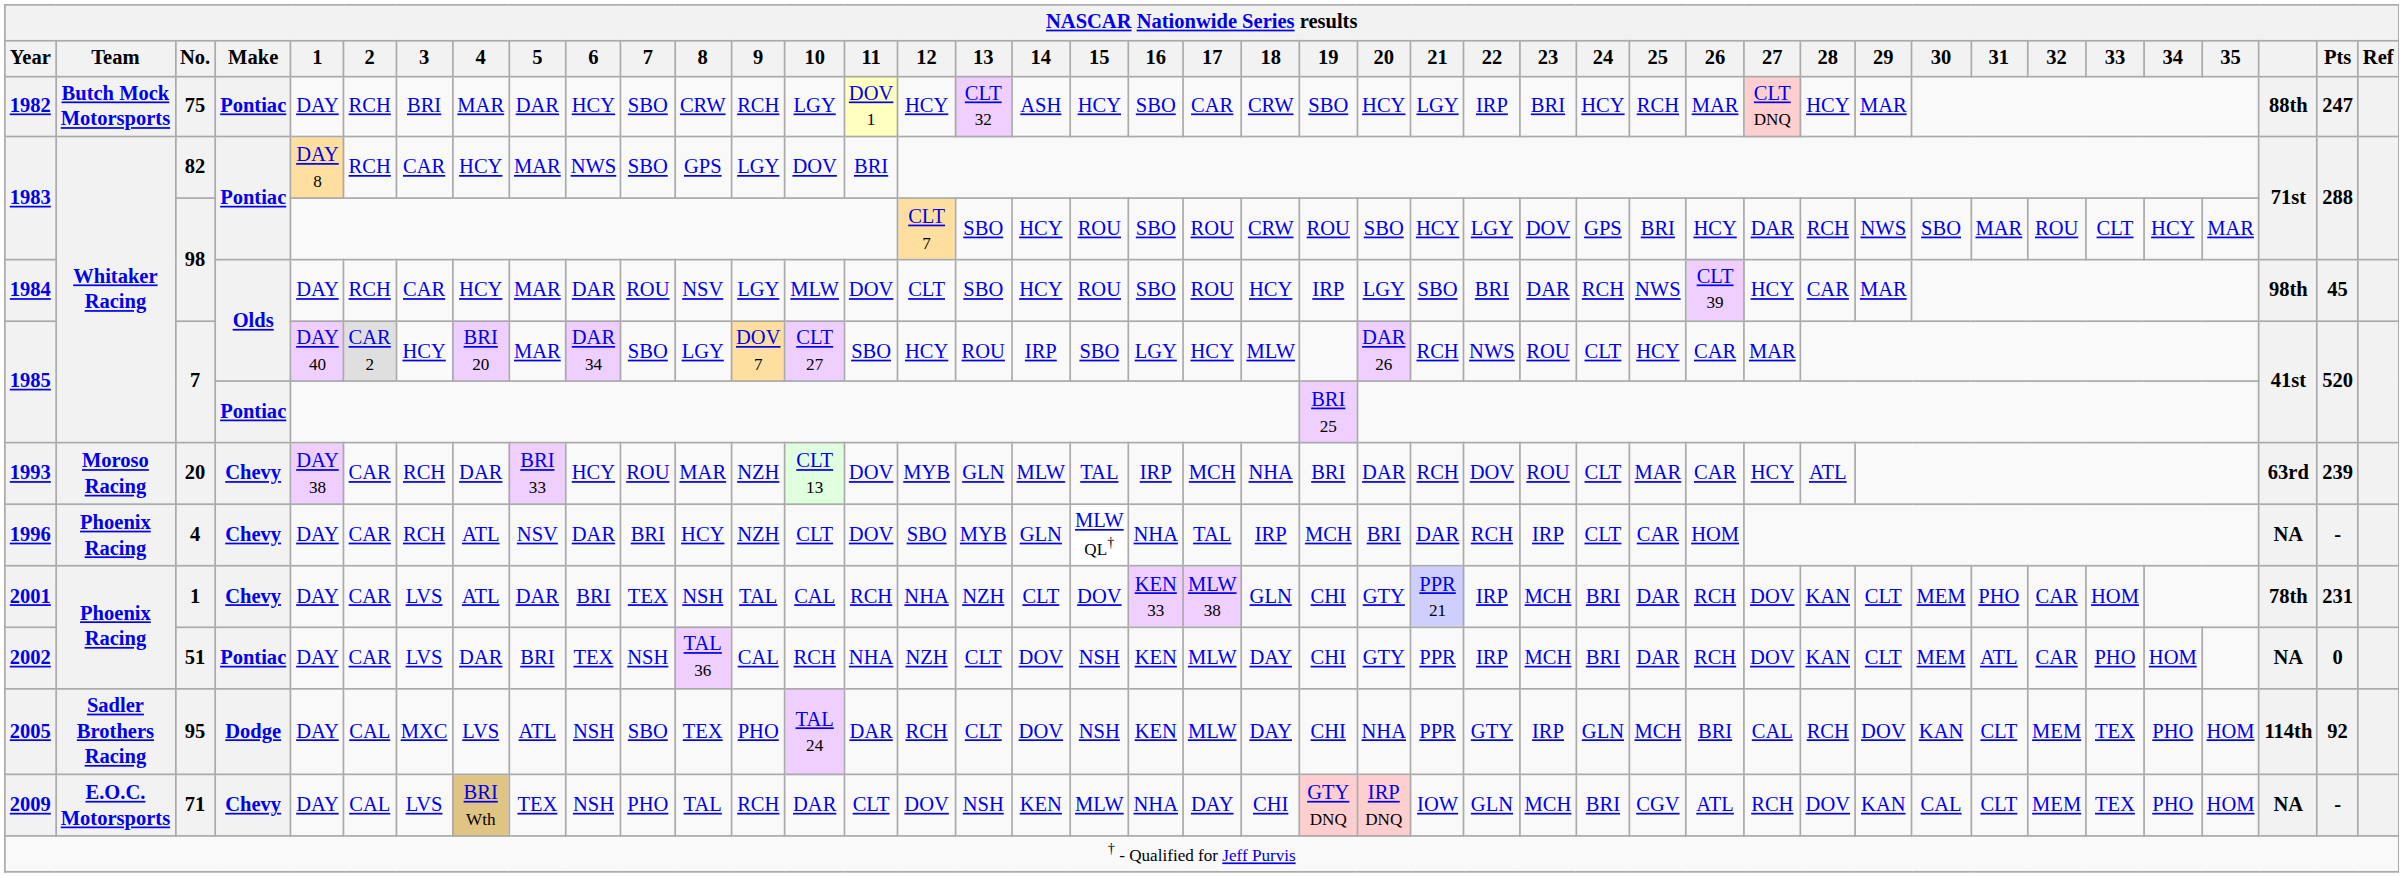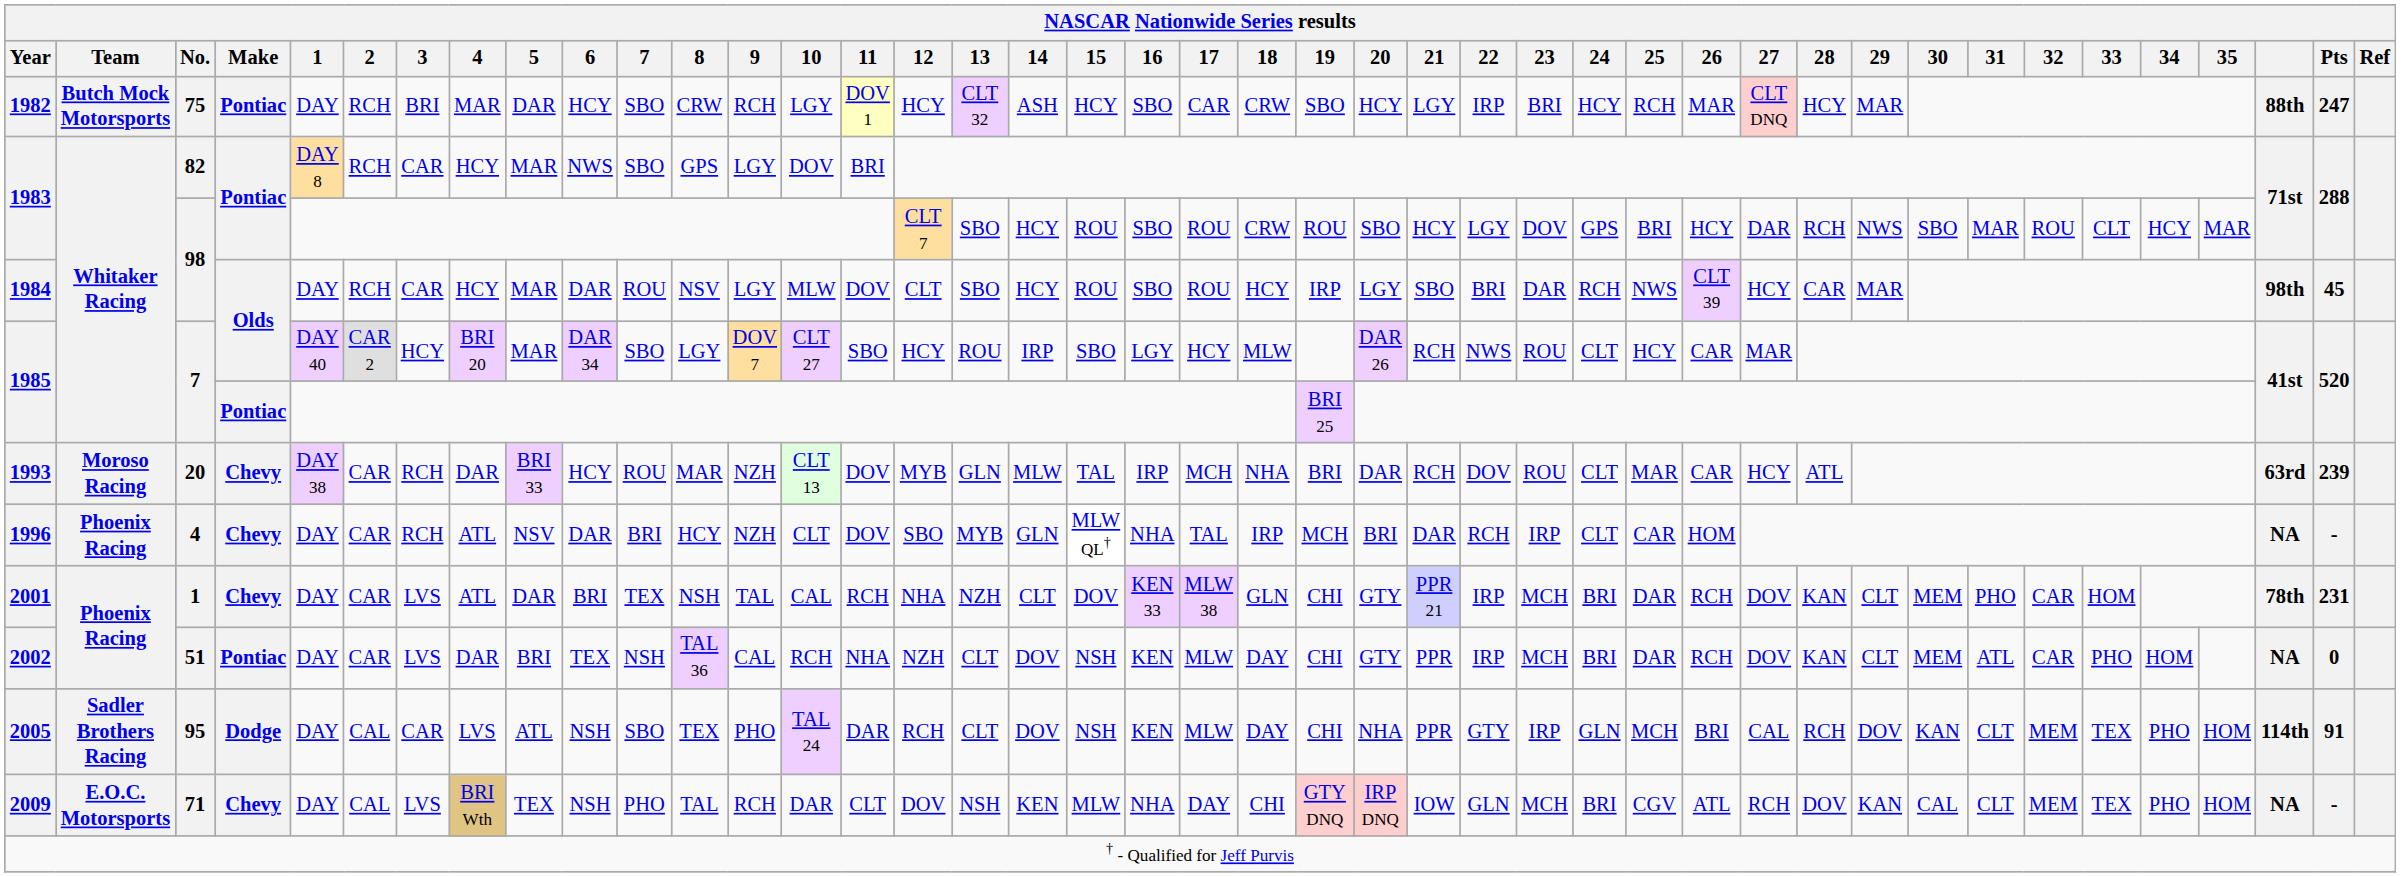 <table class="wikitable" style="text-align:center; font-size:75%">
 <tr>
 <th colspan=42><a href='#'>NASCAR</a> <a href='#'>Nationwide Series</a> results</th>
 </tr>
 <tr>
 <th>Year</th>
 <th>Team</th>
 <th>No.</th>
 <th>Make</th>
 <th>1</th>
 <th>2</th>
 <th>3</th>
 <th>4</th>
 <th>5</th>
 <th>6</th>
 <th>7</th>
 <th>8</th>
 <th>9</th>
 <th>10</th>
 <th>11</th>
 <th>12</th>
 <th>13</th>
 <th>14</th>
 <th>15</th>
 <th>16</th>
 <th>17</th>
 <th>18</th>
 <th>19</th>
 <th>20</th>
 <th>21</th>
 <th>22</th>
 <th>23</th>
 <th>24</th>
 <th>25</th>
 <th>26</th>
 <th>27</th>
 <th>28</th>
 <th>29</th>
 <th>30</th>
 <th>31</th>
 <th>32</th>
 <th>33</th>
 <th>34</th>
 <th>35</th>
 <th></th>
 <th>Pts</th>
 <th>Ref</th>
 </tr>
 <tr>
 <th><a href='#'>1982</a></th>
 <th><a href='#'>Butch Mock Motorsports</a></th>
 <th>75</th>
 <th><a href='#'>Pontiac</a></th>
 <td><a href='#'>DAY</a></td>
 <td><a href='#'>RCH</a></td>
 <td><a href='#'>BRI</a></td>
 <td><a href='#'>MAR</a></td>
 <td><a href='#'>DAR</a></td>
 <td><a href='#'>HCY</a></td>
 <td><a href='#'>SBO</a></td>
 <td><a href='#'>CRW</a></td>
 <td><a href='#'>RCH</a></td>
 <td><a href='#'>LGY</a></td>
 <td style="background:#FFFFBF;"><a href='#'>DOV</a><br><small>1</small></td>
 <td><a href='#'>HCY</a></td>
 <td style="background:#EFCFFF;"><a href='#'>CLT</a><br><small>32</small></td>
 <td><a href='#'>ASH</a></td>
 <td><a href='#'>HCY</a></td>
 <td><a href='#'>SBO</a></td>
 <td><a href='#'>CAR</a></td>
 <td><a href='#'>CRW</a></td>
 <td><a href='#'>SBO</a></td>
 <td><a href='#'>HCY</a></td>
 <td><a href='#'>LGY</a></td>
 <td><a href='#'>IRP</a></td>
 <td><a href='#'>BRI</a></td>
 <td><a href='#'>HCY</a></td>
 <td><a href='#'>RCH</a></td>
 <td><a href='#'>MAR</a></td>
 <td style="background:#FFCFCF;"><a href='#'>CLT</a><br><small>DNQ</small></td>
 <td><a href='#'>HCY</a></td>
 <td><a href='#'>MAR</a></td>
 <td colspan=6></td>
 <th>88th</th>
 <th>247</th>
 <th></th>
 </tr>
 <tr>
 <th rowspan=2><a href='#'>1983</a></th>
 <th rowspan=5><a href='#'>Whitaker Racing</a></th>
 <th>82</th>
 <th rowspan=2><a href='#'>Pontiac</a></th>
 <td style="background:#FFDF9F;"><a href='#'>DAY</a><br><small>8</small></td>
 <td><a href='#'>RCH</a></td>
 <td><a href='#'>CAR</a></td>
 <td><a href='#'>HCY</a></td>
 <td><a href='#'>MAR</a></td>
 <td><a href='#'>NWS</a></td>
 <td><a href='#'>SBO</a></td>
 <td><a href='#'>GPS</a></td>
 <td><a href='#'>LGY</a></td>
 <td><a href='#'>DOV</a></td>
 <td><a href='#'>BRI</a></td>
 <td colspan=24></td>
 <th rowspan=2>71st</th>
 <th rowspan=2>288</th>
 <th rowspan=2></th>
 </tr>
 <tr>
 <th rowspan=2>98</th>
 <td colspan=11></td>
 <td style="background:#FFDF9F;"><a href='#'>CLT</a><br><small>7</small></td>
 <td><a href='#'>SBO</a></td>
 <td><a href='#'>HCY</a></td>
 <td><a href='#'>ROU</a></td>
 <td><a href='#'>SBO</a></td>
 <td><a href='#'>ROU</a></td>
 <td><a href='#'>CRW</a></td>
 <td><a href='#'>ROU</a></td>
 <td><a href='#'>SBO</a></td>
 <td><a href='#'>HCY</a></td>
 <td><a href='#'>LGY</a></td>
 <td><a href='#'>DOV</a></td>
 <td><a href='#'>GPS</a></td>
 <td><a href='#'>BRI</a></td>
 <td><a href='#'>HCY</a></td>
 <td><a href='#'>DAR</a></td>
 <td><a href='#'>RCH</a></td>
 <td><a href='#'>NWS</a></td>
 <td><a href='#'>SBO</a></td>
 <td><a href='#'>MAR</a></td>
 <td><a href='#'>ROU</a></td>
 <td><a href='#'>CLT</a></td>
 <td><a href='#'>HCY</a></td>
 <td><a href='#'>MAR</a></td>
 </tr>
 <tr>
 <th><a href='#'>1984</a></th>
 <th rowspan=2><a href='#'>Olds</a></th>
 <td><a href='#'>DAY</a></td>
 <td><a href='#'>RCH</a></td>
 <td><a href='#'>CAR</a></td>
 <td><a href='#'>HCY</a></td>
 <td><a href='#'>MAR</a></td>
 <td><a href='#'>DAR</a></td>
 <td><a href='#'>ROU</a></td>
 <td><a href='#'>NSV</a></td>
 <td><a href='#'>LGY</a></td>
 <td><a href='#'>MLW</a></td>
 <td><a href='#'>DOV</a></td>
 <td><a href='#'>CLT</a></td>
 <td><a href='#'>SBO</a></td>
 <td><a href='#'>HCY</a></td>
 <td><a href='#'>ROU</a></td>
 <td><a href='#'>SBO</a></td>
 <td><a href='#'>ROU</a></td>
 <td><a href='#'>HCY</a></td>
 <td><a href='#'>IRP</a></td>
 <td><a href='#'>LGY</a></td>
 <td><a href='#'>SBO</a></td>
 <td><a href='#'>BRI</a></td>
 <td><a href='#'>DAR</a></td>
 <td><a href='#'>RCH</a></td>
 <td><a href='#'>NWS</a></td>
 <td style="background:#EFCFFF;"><a href='#'>CLT</a><br><small>39</small></td>
 <td><a href='#'>HCY</a></td>
 <td><a href='#'>CAR</a></td>
 <td><a href='#'>MAR</a></td>
 <td colspan=6></td>
 <th>98th</th>
 <th>45</th>
 <th></th>
 </tr>
 <tr>
 <th rowspan=2><a href='#'>1985</a></th>
 <th rowspan=2>7</th>
 <td style="background:#EFCFFF;"><a href='#'>DAY</a><br><small>40</small></td>
 <td style="background:#DFDFDF;"><a href='#'>CAR</a><br><small>2</small></td>
 <td><a href='#'>HCY</a></td>
 <td style="background:#EFCFFF;"><a href='#'>BRI</a><br><small>20</small></td>
 <td><a href='#'>MAR</a></td>
 <td style="background:#EFCFFF;"><a href='#'>DAR</a><br><small>34</small></td>
 <td><a href='#'>SBO</a></td>
 <td><a href='#'>LGY</a></td>
 <td style="background:#FFDF9F;"><a href='#'>DOV</a><br><small>7</small></td>
 <td style="background:#EFCFFF;"><a href='#'>CLT</a><br><small>27</small></td>
 <td><a href='#'>SBO</a></td>
 <td><a href='#'>HCY</a></td>
 <td><a href='#'>ROU</a></td>
 <td><a href='#'>IRP</a></td>
 <td><a href='#'>SBO</a></td>
 <td><a href='#'>LGY</a></td>
 <td><a href='#'>HCY</a></td>
 <td><a href='#'>MLW</a></td>
 <td></td>
 <td style="background:#EFCFFF;"><a href='#'>DAR</a><br><small>26</small></td>
 <td><a href='#'>RCH</a></td>
 <td><a href='#'>NWS</a></td>
 <td><a href='#'>ROU</a></td>
 <td><a href='#'>CLT</a></td>
 <td><a href='#'>HCY</a></td>
 <td><a href='#'>CAR</a></td>
 <td><a href='#'>MAR</a></td>
 <td colspan=8></td>
 <th rowspan=2>41st</th>
 <th rowspan=2>520</th>
 <th rowspan=2></th>
 </tr>
 <tr>
 <th><a href='#'>Pontiac</a></th>
 <td colspan=18></td>
 <td style="background:#EFCFFF;"><a href='#'>BRI</a><br><small>25</small></td>
 <td colspan=16></td>
 </tr>
 <tr>
 <th><a href='#'>1993</a></th>
 <th><a href='#'>Moroso Racing</a></th>
 <th>20</th>
 <th><a href='#'>Chevy</a></th>
 <td style="background:#EFCFFF;"><a href='#'>DAY</a><br><small>38</small></td>
 <td><a href='#'>CAR</a></td>
 <td><a href='#'>RCH</a></td>
 <td><a href='#'>DAR</a></td>
 <td style="background:#EFCFFF;"><a href='#'>BRI</a><br><small>33</small></td>
 <td><a href='#'>HCY</a></td>
 <td><a href='#'>ROU</a></td>
 <td><a href='#'>MAR</a></td>
 <td><a href='#'>NZH</a></td>
 <td style="background:#DFFFDF;"><a href='#'>CLT</a><br><small>13</small></td>
 <td><a href='#'>DOV</a></td>
 <td><a href='#'>MYB</a></td>
 <td><a href='#'>GLN</a></td>
 <td><a href='#'>MLW</a></td>
 <td><a href='#'>TAL</a></td>
 <td><a href='#'>IRP</a></td>
 <td><a href='#'>MCH</a></td>
 <td><a href='#'>NHA</a></td>
 <td><a href='#'>BRI</a></td>
 <td><a href='#'>DAR</a></td>
 <td><a href='#'>RCH</a></td>
 <td><a href='#'>DOV</a></td>
 <td><a href='#'>ROU</a></td>
 <td><a href='#'>CLT</a></td>
 <td><a href='#'>MAR</a></td>
 <td><a href='#'>CAR</a></td>
 <td><a href='#'>HCY</a></td>
 <td><a href='#'>ATL</a></td>
 <td colspan=7></td>
 <th>63rd</th>
 <th>239</th>
 <th></th>
 </tr>
 <tr>
 <th><a href='#'>1996</a></th>
 <th><a href='#'>Phoenix Racing</a></th>
 <th>4</th>
 <th><a href='#'>Chevy</a></th>
 <td><a href='#'>DAY</a></td>
 <td><a href='#'>CAR</a></td>
 <td><a href='#'>RCH</a></td>
 <td><a href='#'>ATL</a></td>
 <td><a href='#'>NSV</a></td>
 <td><a href='#'>DAR</a></td>
 <td><a href='#'>BRI</a></td>
 <td><a href='#'>HCY</a></td>
 <td><a href='#'>NZH</a></td>
 <td><a href='#'>CLT</a></td>
 <td><a href='#'>DOV</a></td>
 <td><a href='#'>SBO</a></td>
 <td><a href='#'>MYB</a></td>
 <td><a href='#'>GLN</a></td>
 <td style="background:#FFFFFF;"><a href='#'>MLW</a><br><small>QL<sup>†</sup></small></td>
 <td><a href='#'>NHA</a></td>
 <td><a href='#'>TAL</a></td>
 <td><a href='#'>IRP</a></td>
 <td><a href='#'>MCH</a></td>
 <td><a href='#'>BRI</a></td>
 <td><a href='#'>DAR</a></td>
 <td><a href='#'>RCH</a></td>
 <td><a href='#'>IRP</a></td>
 <td><a href='#'>CLT</a></td>
 <td><a href='#'>CAR</a></td>
 <td><a href='#'>HOM</a></td>
 <td colspan=9></td>
 <th>NA</th>
 <th>-</th>
 <th></th>
 </tr>
 <tr>
 <th><a href='#'>2001</a></th>
 <th rowspan=2><a href='#'>Phoenix Racing</a></th>
 <th>1</th>
 <th><a href='#'>Chevy</a></th>
 <td><a href='#'>DAY</a></td>
 <td><a href='#'>CAR</a></td>
 <td><a href='#'>LVS</a></td>
 <td><a href='#'>ATL</a></td>
 <td><a href='#'>DAR</a></td>
 <td><a href='#'>BRI</a></td>
 <td><a href='#'>TEX</a></td>
 <td><a href='#'>NSH</a></td>
 <td><a href='#'>TAL</a></td>
 <td><a href='#'>CAL</a></td>
 <td><a href='#'>RCH</a></td>
 <td><a href='#'>NHA</a></td>
 <td><a href='#'>NZH</a></td>
 <td><a href='#'>CLT</a></td>
 <td><a href='#'>DOV</a></td>
 <td style="background:#EFCFFF;"><a href='#'>KEN</a><br><small>33</small></td>
 <td style="background:#EFCFFF;"><a href='#'>MLW</a><br><small>38</small></td>
 <td><a href='#'>GLN</a></td>
 <td><a href='#'>CHI</a></td>
 <td><a href='#'>GTY</a></td>
 <td style="background:#CFCFFF;"><a href='#'>PPR</a><br><small>21</small></td>
 <td><a href='#'>IRP</a></td>
 <td><a href='#'>MCH</a></td>
 <td><a href='#'>BRI</a></td>
 <td><a href='#'>DAR</a></td>
 <td><a href='#'>RCH</a></td>
 <td><a href='#'>DOV</a></td>
 <td><a href='#'>KAN</a></td>
 <td><a href='#'>CLT</a></td>
 <td><a href='#'>MEM</a></td>
 <td><a href='#'>PHO</a></td>
 <td><a href='#'>CAR</a></td>
 <td><a href='#'>HOM</a></td>
 <td colspan=2></td>
 <th>78th</th>
 <th>231</th>
 <th></th>
 </tr>
 <tr>
 <th><a href='#'>2002</a></th>
 <th>51</th>
 <th><a href='#'>Pontiac</a></th>
 <td><a href='#'>DAY</a></td>
 <td><a href='#'>CAR</a></td>
 <td><a href='#'>LVS</a></td>
 <td><a href='#'>DAR</a></td>
 <td><a href='#'>BRI</a></td>
 <td><a href='#'>TEX</a></td>
 <td><a href='#'>NSH</a></td>
 <td style="background:#EFCFFF;"><a href='#'>TAL</a><br><small>36</small></td>
 <td><a href='#'>CAL</a></td>
 <td><a href='#'>RCH</a></td>
 <td><a href='#'>NHA</a></td>
 <td><a href='#'>NZH</a></td>
 <td><a href='#'>CLT</a></td>
 <td><a href='#'>DOV</a></td>
 <td><a href='#'>NSH</a></td>
 <td><a href='#'>KEN</a></td>
 <td><a href='#'>MLW</a></td>
 <td><a href='#'>DAY</a></td>
 <td><a href='#'>CHI</a></td>
 <td><a href='#'>GTY</a></td>
 <td><a href='#'>PPR</a></td>
 <td><a href='#'>IRP</a></td>
 <td><a href='#'>MCH</a></td>
 <td><a href='#'>BRI</a></td>
 <td><a href='#'>DAR</a></td>
 <td><a href='#'>RCH</a></td>
 <td><a href='#'>DOV</a></td>
 <td><a href='#'>KAN</a></td>
 <td><a href='#'>CLT</a></td>
 <td><a href='#'>MEM</a></td>
 <td><a href='#'>ATL</a></td>
 <td><a href='#'>CAR</a></td>
 <td><a href='#'>PHO</a></td>
 <td><a href='#'>HOM</a></td>
 <td></td>
 <th>NA</th>
 <th>0</th>
 <th></th>
 </tr>
 <tr>
 <th><a href='#'>2005</a></th>
 <th><a href='#'>Sadler Brothers Racing</a></th>
 <th>95</th>
 <th><a href='#'>Dodge</a></th>
 <td><a href='#'>DAY</a></td>
 <td><a href='#'>CAL</a></td>
-<td><a href='#'>MXC</a></td>
+<td><a href='#'>CAR</a></td>
 <td><a href='#'>LVS</a></td>
 <td><a href='#'>ATL</a></td>
 <td><a href='#'>NSH</a></td>
 <td><a href='#'>SBO</a></td>
 <td><a href='#'>TEX</a></td>
 <td><a href='#'>PHO</a></td>
 <td style="background:#EFCFFF;"><a href='#'>TAL</a><br><small>24</small></td>
 <td><a href='#'>DAR</a></td>
 <td><a href='#'>RCH</a></td>
 <td><a href='#'>CLT</a></td>
 <td><a href='#'>DOV</a></td>
 <td><a href='#'>NSH</a></td>
 <td><a href='#'>KEN</a></td>
 <td><a href='#'>MLW</a></td>
 <td><a href='#'>DAY</a></td>
 <td><a href='#'>CHI</a></td>
 <td><a href='#'>NHA</a></td>
 <td><a href='#'>PPR</a></td>
 <td><a href='#'>GTY</a></td>
 <td><a href='#'>IRP</a></td>
 <td><a href='#'>GLN</a></td>
 <td><a href='#'>MCH</a></td>
 <td><a href='#'>BRI</a></td>
 <td><a href='#'>CAL</a></td>
 <td><a href='#'>RCH</a></td>
 <td><a href='#'>DOV</a></td>
 <td><a href='#'>KAN</a></td>
 <td><a href='#'>CLT</a></td>
 <td><a href='#'>MEM</a></td>
 <td><a href='#'>TEX</a></td>
 <td><a href='#'>PHO</a></td>
 <td><a href='#'>HOM</a></td>
 <th>114th</th>
-<th>92</th>
+<th>91</th>
 <th></th>
 </tr>
 <tr>
 <th><a href='#'>2009</a></th>
 <th><a href='#'>E.O.C. Motorsports</a></th>
 <th>71</th>
 <th><a href='#'>Chevy</a></th>
 <td><a href='#'>DAY</a></td>
 <td><a href='#'>CAL</a></td>
 <td><a href='#'>LVS</a></td>
 <td style="background:#DFC484;"><a href='#'>BRI</a><br><small>Wth</small></td>
 <td><a href='#'>TEX</a></td>
 <td><a href='#'>NSH</a></td>
 <td><a href='#'>PHO</a></td>
 <td><a href='#'>TAL</a></td>
 <td><a href='#'>RCH</a></td>
 <td><a href='#'>DAR</a></td>
 <td><a href='#'>CLT</a></td>
 <td><a href='#'>DOV</a></td>
 <td><a href='#'>NSH</a></td>
 <td><a href='#'>KEN</a></td>
 <td><a href='#'>MLW</a></td>
 <td><a href='#'>NHA</a></td>
 <td><a href='#'>DAY</a></td>
 <td><a href='#'>CHI</a></td>
 <td style="background:#FFCFCF;"><a href='#'>GTY</a><br><small>DNQ</small></td>
 <td style="background:#FFCFCF;"><a href='#'>IRP</a><br><small>DNQ</small></td>
 <td><a href='#'>IOW</a></td>
 <td><a href='#'>GLN</a></td>
 <td><a href='#'>MCH</a></td>
 <td><a href='#'>BRI</a></td>
 <td><a href='#'>CGV</a></td>
 <td><a href='#'>ATL</a></td>
 <td><a href='#'>RCH</a></td>
 <td><a href='#'>DOV</a></td>
 <td><a href='#'>KAN</a></td>
 <td><a href='#'>CAL</a></td>
 <td><a href='#'>CLT</a></td>
 <td><a href='#'>MEM</a></td>
 <td><a href='#'>TEX</a></td>
 <td><a href='#'>PHO</a></td>
 <td><a href='#'>HOM</a></td>
 <th>NA</th>
 <th>-</th>
 <th></th>
 </tr>
 <tr>
 <td colspan=42><small><sup>†</sup> - Qualified for <a href='#'>Jeff Purvis</a></small></td>
 </tr>
 </table>
